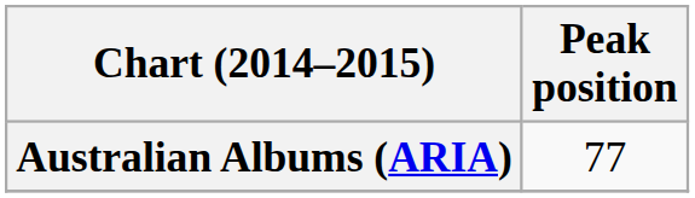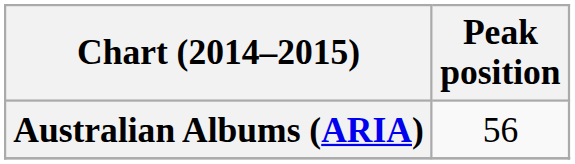 <table class="wikitable plainrowheaders sortable">
 <tr>
 <th scope="col">Chart (2014–2015)</th>
 <th scope="col">Peak<br>position</th>
 </tr>
 <tr>
 <th scope="row">Australian Albums (<a href='#'>ARIA</a>)</th>
-<td style="text-align:center">77</td>
+<td style="text-align:center">56</td>
 </tr>
 <tr>
 </tr>
 <tr>
 </tr>
 <tr>
 </tr>
 <tr>
 </tr>
 <tr>
 </tr>
 <tr>
 </tr>
 <tr>
 </tr>
 <tr>
 </tr>
 <tr>
 </tr>
 <tr>
 </tr>
 <tr>
 </tr>
 </table>
